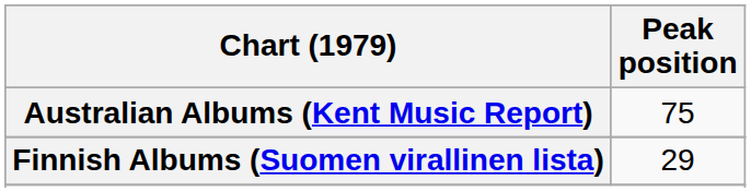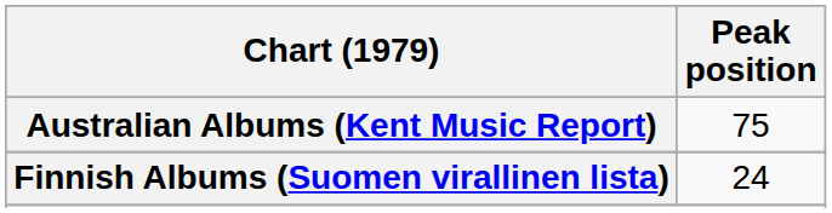 <table class="wikitable sortable plainrowheaders" style="text-align:center;">
 <tr>
 <th scope="col">Chart (1979)</th>
 <th scope="col">Peak<br>position</th>
 </tr>
 <tr>
 <th scope="row">Australian Albums (<a href='#'>Kent Music Report</a>)</th>
 <td>75</td>
 </tr>
 <tr>
 </tr>
 <tr>
 <th scope="row">Finnish Albums (<a href='#'>Suomen virallinen lista</a>)</th>
-<td>29</td>
+<td>24</td>
 </tr>
 <tr>
 </tr>
 <tr>
 </tr>
 <tr>
 </tr>
 <tr>
 </tr>
 </table>
